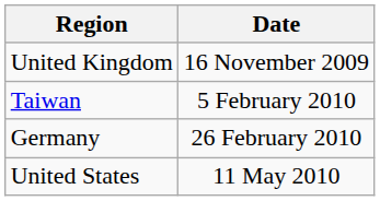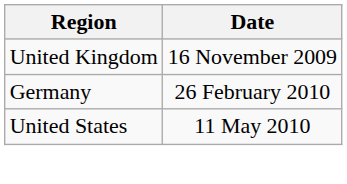 <table class="wikitable">
 <tr>
 <th>Region</th>
 <th>Date</th>
 </tr>
 <tr>
 <td>United Kingdom</td>
 <td style="text-align:center;">16 November 2009</td>
 </tr>
 <tr>
-<td><a href='#'>Taiwan</a></td>
-<td style="text-align:center;">5 February 2010</td>
-</tr>
-<tr>
 <td>Germany</td>
 <td style="text-align:center;">26 February 2010</td>
 </tr>
 <tr>
 <td>United States</td>
 <td style="text-align:center;">11 May 2010</td>
 </tr>
 </table>
